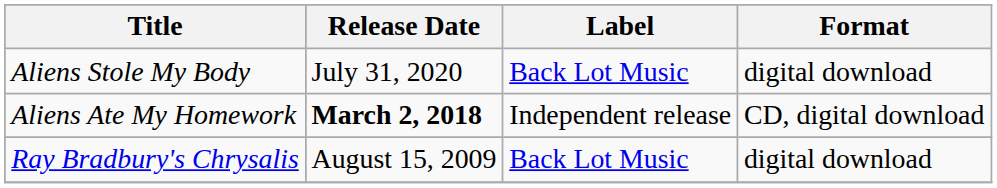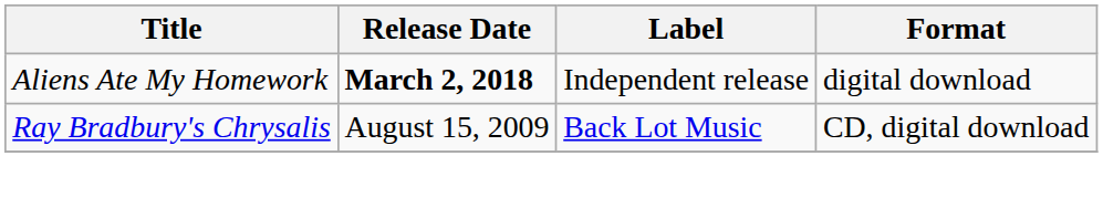 <table class="wikitable">
 <tr>
 <th>Title</th>
 <th>Release Date</th>
 <th>Label</th>
 <th>Format</th>
 </tr>
 <tr>
-<td><em>Aliens Stole My Body</em></td>
-<td>July 31, 2020</td>
-<td><a href='#'>Back Lot Music</a></td>
-<td>digital download</td>
-</tr>
-<tr>
 <td><em>Aliens Ate My Homework</em></td>
 <td><strong>March 2, 2018</strong></td>
 <td>Independent release</td>
-<td>CD, digital download</td>
+<td>digital download</td>
 </tr>
 <tr>
 <td><em><a href='#'>Ray Bradbury's Chrysalis</a></em></td>
 <td>August 15, 2009</td>
 <td><a href='#'>Back Lot Music</a></td>
-<td>digital download</td>
+<td>CD, digital download</td>
 </tr>
 <tr>
 </tr>
 </table>
